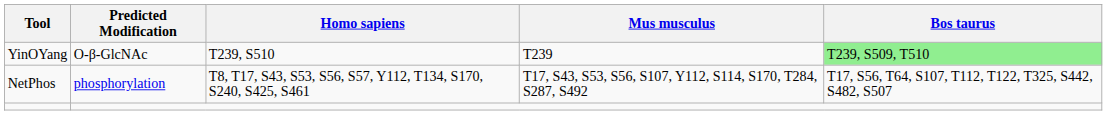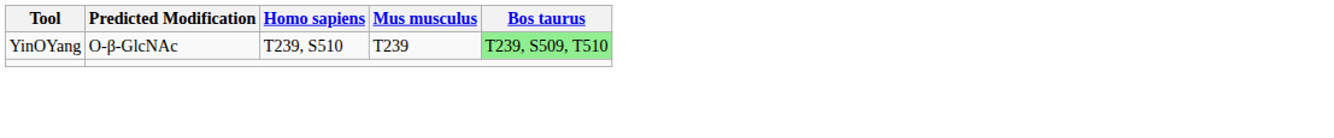 <table class="wikitable">
 <tr>
 <th>Tool</th>
 <th>Predicted Modification</th>
 <th><a href='#'>Homo sapiens</a></th>
 <th><a href='#'>Mus musculus</a></th>
 <th><a href='#'>Bos taurus</a></th>
 </tr>
 <tr>
 <td>YinOYang</td>
 <td>O-β-GlcNAc</td>
 <td>T239, S510</td>
 <td>T239</td>
 <td style="background: lightgreen;">T239, S509, T510</td>
 </tr>
 <tr>
-<td>NetPhos</td>
-<td><a href='#'>phosphorylation</a></td>
-<td>T8, T17, S43, S53, S56, S57, Y112, T134, S170, S240, S425, S461</td>
-<td>T17, S43, S53, S56, S107, Y112, S114, S170, T284, S287, S492</td>
-<td>T17, S56, T64, S107, T112, T122, T325, S442, S482, S507</td>
-</tr>
-<tr>
 <td></td>
 </tr>
 </table>
